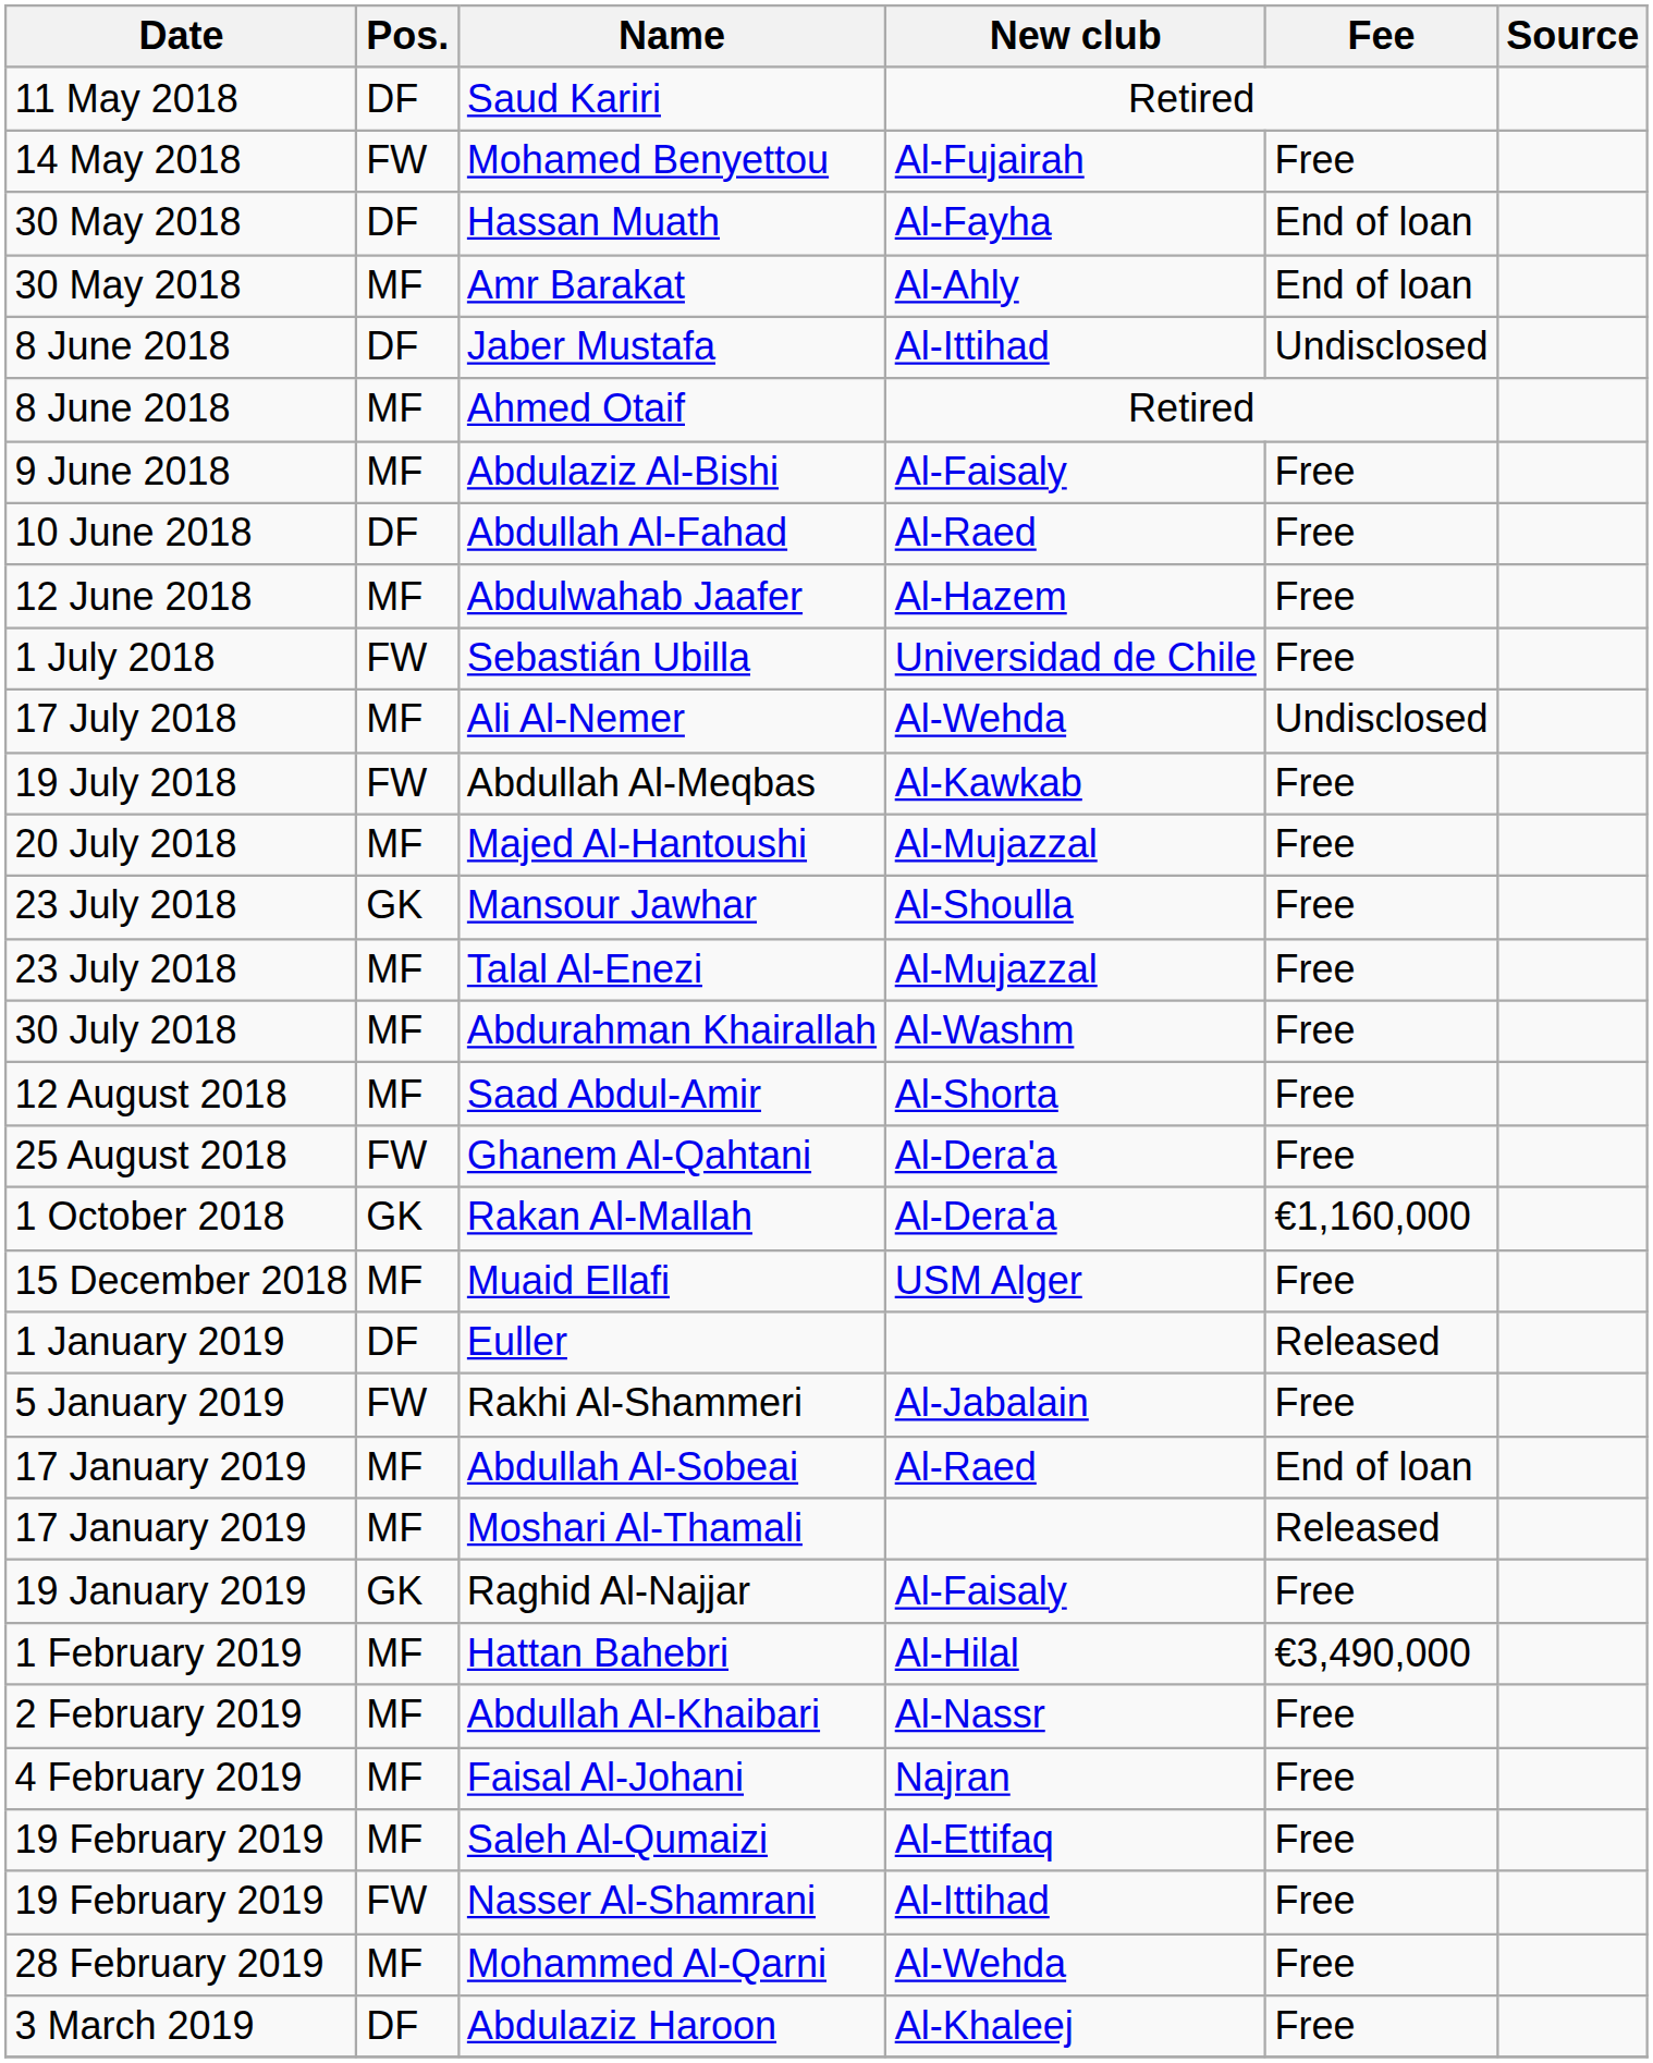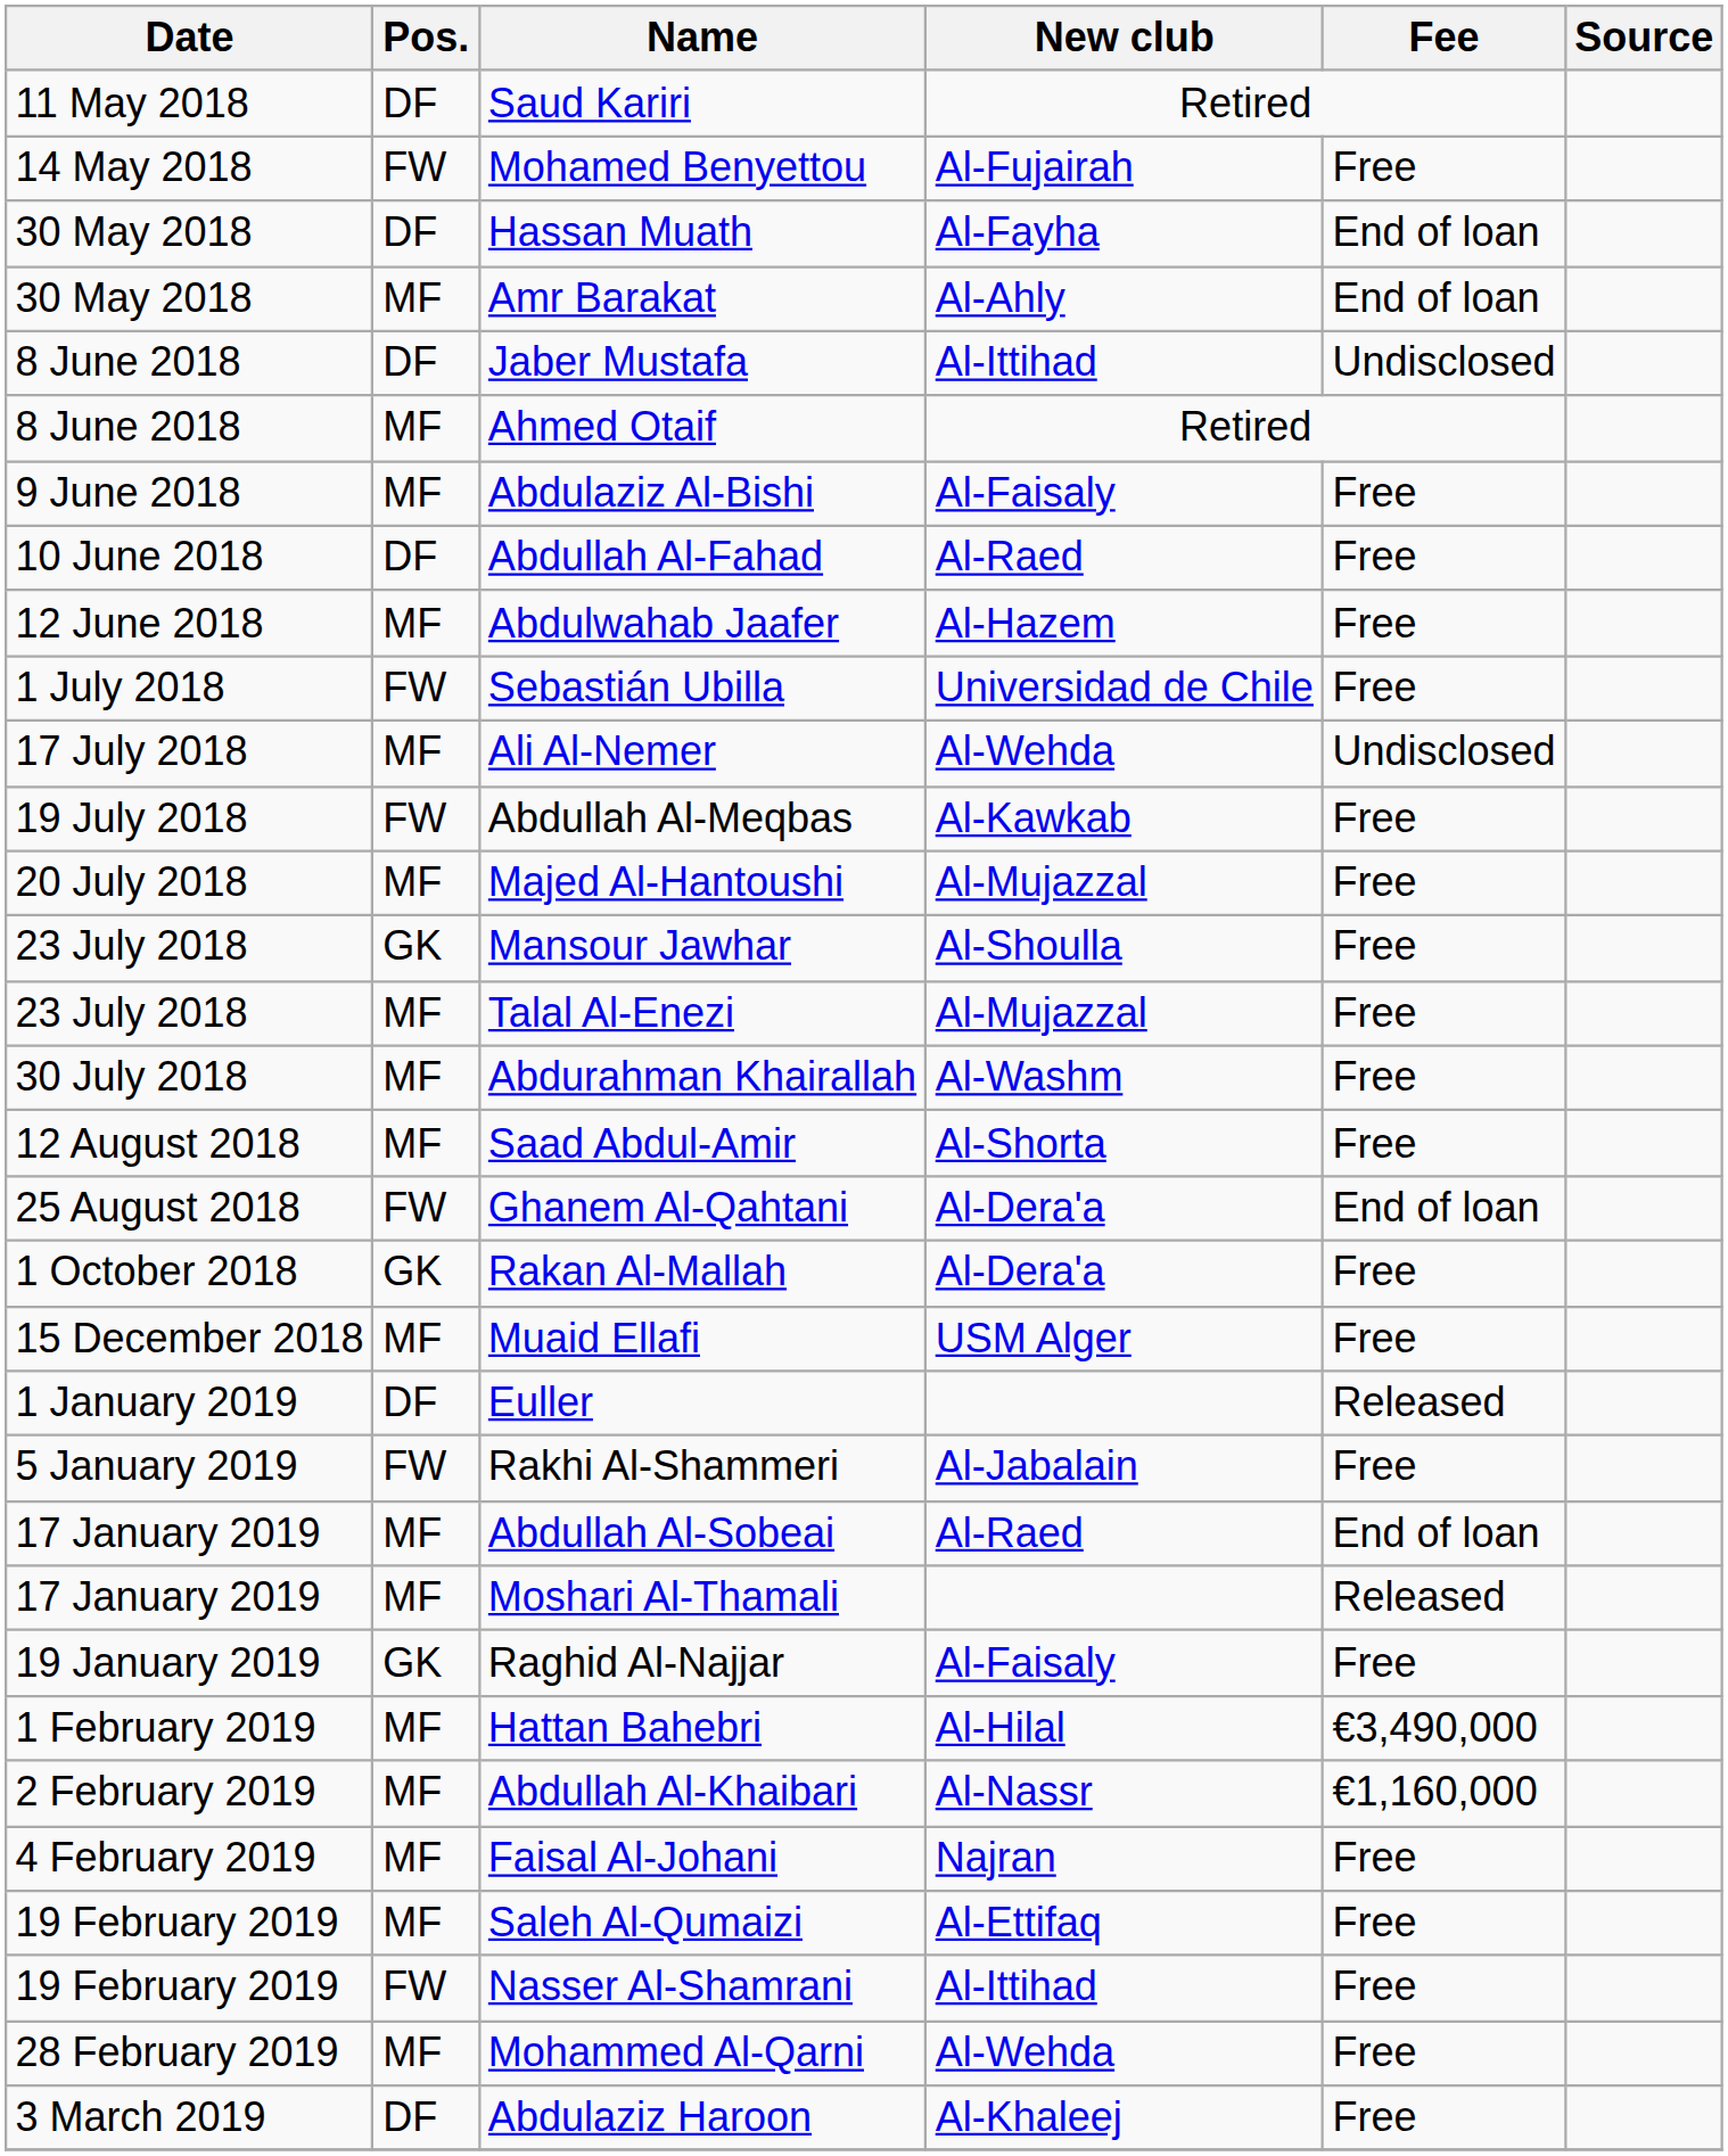 <table class="wikitable" style="text-align:left">
 <tr>
 <th>Date</th>
 <th>Pos.</th>
 <th>Name</th>
 <th>New club</th>
 <th>Fee</th>
 <th>Source</th>
 </tr>
 <tr>
 <td>11 May 2018</td>
 <td>DF</td>
 <td> <a href='#'>Saud Kariri</a></td>
 <td colspan="2" style="text-align:center;">Retired</td>
 <td></td>
 </tr>
 <tr>
 <td>14 May 2018</td>
 <td>FW</td>
 <td> <a href='#'>Mohamed Benyettou</a></td>
 <td> <a href='#'>Al-Fujairah</a></td>
 <td>Free</td>
 <td></td>
 </tr>
 <tr>
 <td>30 May 2018</td>
 <td>DF</td>
 <td> <a href='#'>Hassan Muath</a></td>
 <td> <a href='#'>Al-Fayha</a></td>
 <td>End of loan</td>
 <td></td>
 </tr>
 <tr>
 <td>30 May 2018</td>
 <td>MF</td>
 <td> <a href='#'>Amr Barakat</a></td>
 <td> <a href='#'>Al-Ahly</a></td>
 <td>End of loan</td>
 <td></td>
 </tr>
 <tr>
 <td>8 June 2018</td>
 <td>DF</td>
 <td> <a href='#'>Jaber Mustafa</a></td>
 <td> <a href='#'>Al-Ittihad</a></td>
 <td>Undisclosed</td>
 <td></td>
 </tr>
 <tr>
 <td>8 June 2018</td>
 <td>MF</td>
 <td> <a href='#'>Ahmed Otaif</a></td>
 <td colspan="2" style="text-align:center;">Retired</td>
 <td></td>
 </tr>
 <tr>
 <td>9 June 2018</td>
 <td>MF</td>
 <td> <a href='#'>Abdulaziz Al-Bishi</a></td>
 <td> <a href='#'>Al-Faisaly</a></td>
 <td>Free</td>
 <td></td>
 </tr>
 <tr>
 <td>10 June 2018</td>
 <td>DF</td>
 <td> <a href='#'>Abdullah Al-Fahad</a></td>
 <td> <a href='#'>Al-Raed</a></td>
 <td>Free</td>
 <td></td>
 </tr>
 <tr>
 <td>12 June 2018</td>
 <td>MF</td>
 <td> <a href='#'>Abdulwahab Jaafer</a></td>
 <td> <a href='#'>Al-Hazem</a></td>
 <td>Free</td>
 <td></td>
 </tr>
 <tr>
 <td>1 July 2018</td>
 <td>FW</td>
 <td> <a href='#'>Sebastián Ubilla</a></td>
 <td> <a href='#'>Universidad de Chile</a></td>
 <td>Free</td>
 <td></td>
 </tr>
 <tr>
 <td>17 July 2018</td>
 <td>MF</td>
 <td> <a href='#'>Ali Al-Nemer</a></td>
 <td> <a href='#'>Al-Wehda</a></td>
 <td>Undisclosed</td>
 <td></td>
 </tr>
 <tr>
 <td>19 July 2018</td>
 <td>FW</td>
 <td> Abdullah Al-Meqbas</td>
 <td> <a href='#'>Al-Kawkab</a></td>
 <td>Free</td>
 <td></td>
 </tr>
 <tr>
 <td>20 July 2018</td>
 <td>MF</td>
 <td> <a href='#'>Majed Al-Hantoushi</a></td>
 <td> <a href='#'>Al-Mujazzal</a></td>
 <td>Free</td>
 <td></td>
 </tr>
 <tr>
 <td>23 July 2018</td>
 <td>GK</td>
 <td> <a href='#'>Mansour Jawhar</a></td>
 <td> <a href='#'>Al-Shoulla</a></td>
 <td>Free</td>
 <td></td>
 </tr>
 <tr>
 <td>23 July 2018</td>
 <td>MF</td>
 <td> <a href='#'>Talal Al-Enezi</a></td>
 <td> <a href='#'>Al-Mujazzal</a></td>
 <td>Free</td>
 <td></td>
 </tr>
 <tr>
 <td>30 July 2018</td>
 <td>MF</td>
 <td> <a href='#'>Abdurahman Khairallah</a></td>
 <td> <a href='#'>Al-Washm</a></td>
 <td>Free</td>
 <td></td>
 </tr>
 <tr>
 <td>12 August 2018</td>
 <td>MF</td>
 <td> <a href='#'>Saad Abdul-Amir</a></td>
 <td> <a href='#'>Al-Shorta</a></td>
 <td>Free</td>
 <td></td>
 </tr>
 <tr>
 <td>25 August 2018</td>
 <td>FW</td>
 <td> <a href='#'>Ghanem Al-Qahtani</a></td>
 <td> <a href='#'>Al-Dera'a</a></td>
-<td>Free</td>
+<td>End of loan</td>
 <td></td>
 </tr>
 <tr>
 <td>1 October 2018</td>
 <td>GK</td>
 <td> <a href='#'>Rakan Al-Mallah</a></td>
 <td> <a href='#'>Al-Dera'a</a></td>
-<td>€1,160,000</td>
+<td>Free</td>
 <td></td>
 </tr>
 <tr>
 <td>15 December 2018</td>
 <td>MF</td>
 <td> <a href='#'>Muaid Ellafi</a></td>
 <td> <a href='#'>USM Alger</a></td>
 <td>Free</td>
 <td></td>
 </tr>
 <tr>
 <td>1 January 2019</td>
 <td>DF</td>
 <td> <a href='#'>Euller</a></td>
 <td></td>
 <td>Released</td>
 <td></td>
 </tr>
 <tr>
 <td>5 January 2019</td>
 <td>FW</td>
 <td> Rakhi Al-Shammeri</td>
 <td> <a href='#'>Al-Jabalain</a></td>
 <td>Free</td>
 <td></td>
 </tr>
 <tr>
 <td>17 January 2019</td>
 <td>MF</td>
 <td> <a href='#'>Abdullah Al-Sobeai</a></td>
 <td> <a href='#'>Al-Raed</a></td>
 <td>End of loan</td>
 <td></td>
 </tr>
 <tr>
 <td>17 January 2019</td>
 <td>MF</td>
 <td> <a href='#'>Moshari Al-Thamali</a></td>
 <td></td>
 <td>Released</td>
 <td></td>
 </tr>
 <tr>
 <td>19 January 2019</td>
 <td>GK</td>
 <td> Raghid Al-Najjar</td>
 <td> <a href='#'>Al-Faisaly</a></td>
 <td>Free</td>
 <td></td>
 </tr>
 <tr>
 <td>1 February 2019</td>
 <td>MF</td>
 <td> <a href='#'>Hattan Bahebri</a></td>
 <td> <a href='#'>Al-Hilal</a></td>
 <td>€3,490,000</td>
 <td></td>
 </tr>
 <tr>
 <td>2 February 2019</td>
 <td>MF</td>
 <td> <a href='#'>Abdullah Al-Khaibari</a></td>
 <td> <a href='#'>Al-Nassr</a></td>
-<td>Free</td>
+<td>€1,160,000</td>
 <td></td>
 </tr>
 <tr>
 <td>4 February 2019</td>
 <td>MF</td>
 <td> <a href='#'>Faisal Al-Johani</a></td>
 <td> <a href='#'>Najran</a></td>
 <td>Free</td>
 <td></td>
 </tr>
 <tr>
 <td>19 February 2019</td>
 <td>MF</td>
 <td> <a href='#'>Saleh Al-Qumaizi</a></td>
 <td> <a href='#'>Al-Ettifaq</a></td>
 <td>Free</td>
 <td></td>
 </tr>
 <tr>
 <td>19 February 2019</td>
 <td>FW</td>
 <td> <a href='#'>Nasser Al-Shamrani</a></td>
 <td> <a href='#'>Al-Ittihad</a></td>
 <td>Free</td>
 <td></td>
 </tr>
 <tr>
 <td>28 February 2019</td>
 <td>MF</td>
 <td> <a href='#'>Mohammed Al-Qarni</a></td>
 <td> <a href='#'>Al-Wehda</a></td>
 <td>Free</td>
 <td></td>
 </tr>
 <tr>
 <td>3 March 2019</td>
 <td>DF</td>
 <td> <a href='#'>Abdulaziz Haroon</a></td>
 <td> <a href='#'>Al-Khaleej</a></td>
 <td>Free</td>
 <td></td>
 </tr>
 <tr>
 </tr>
 </table>
